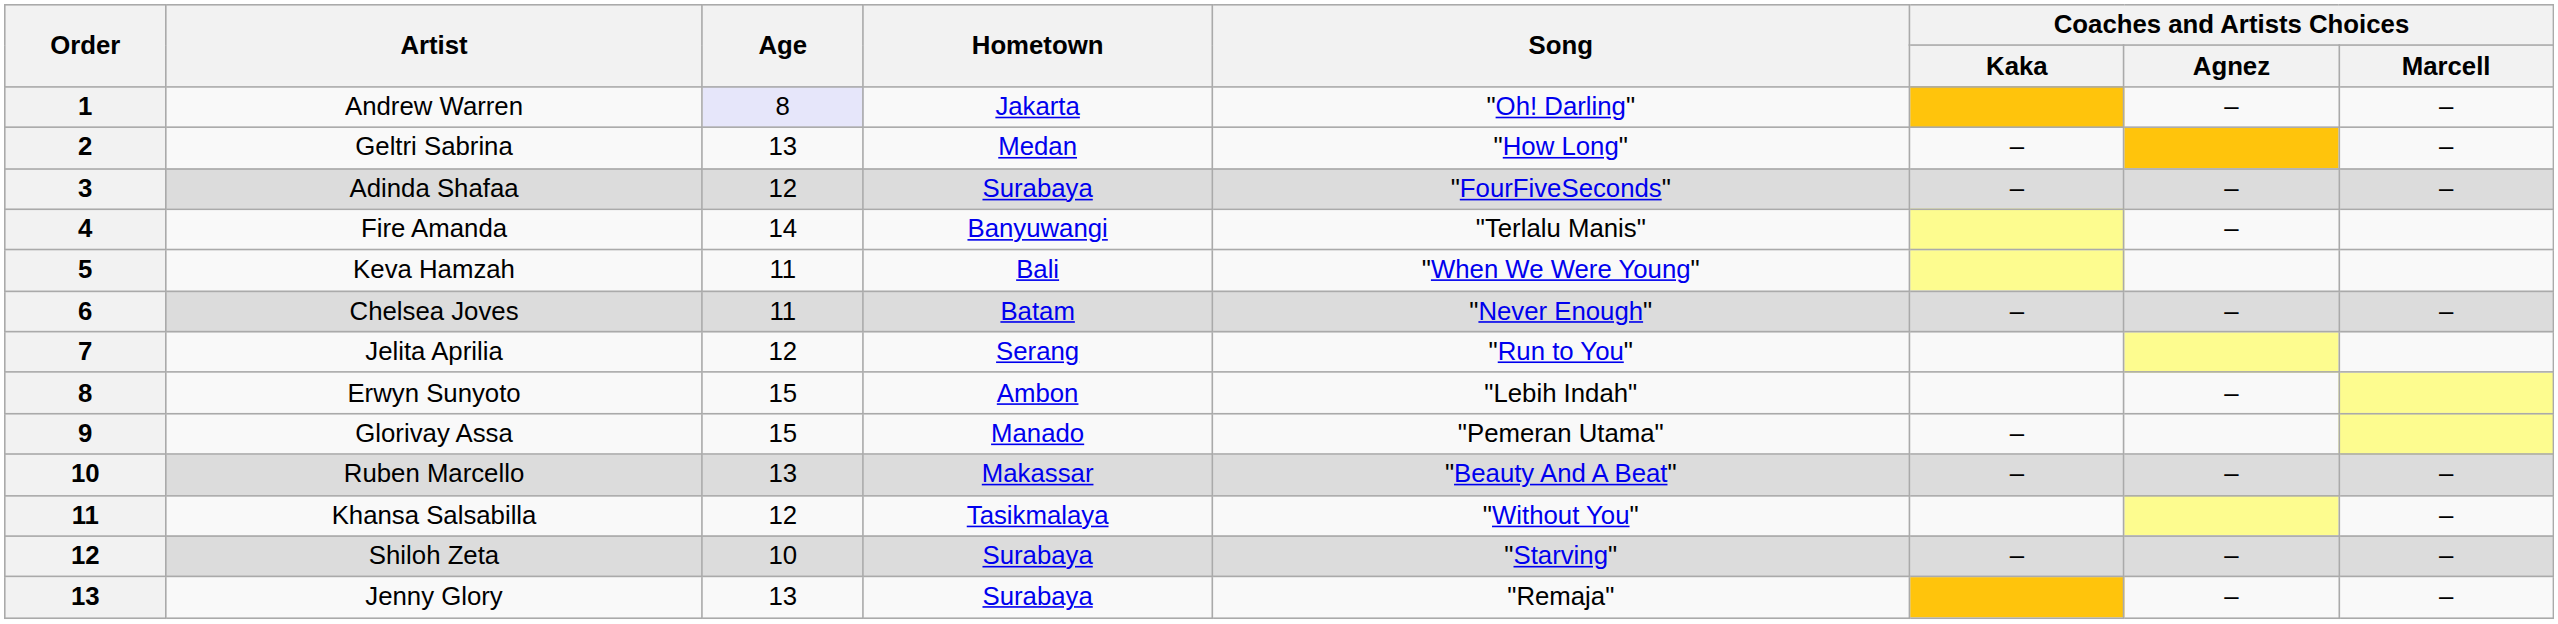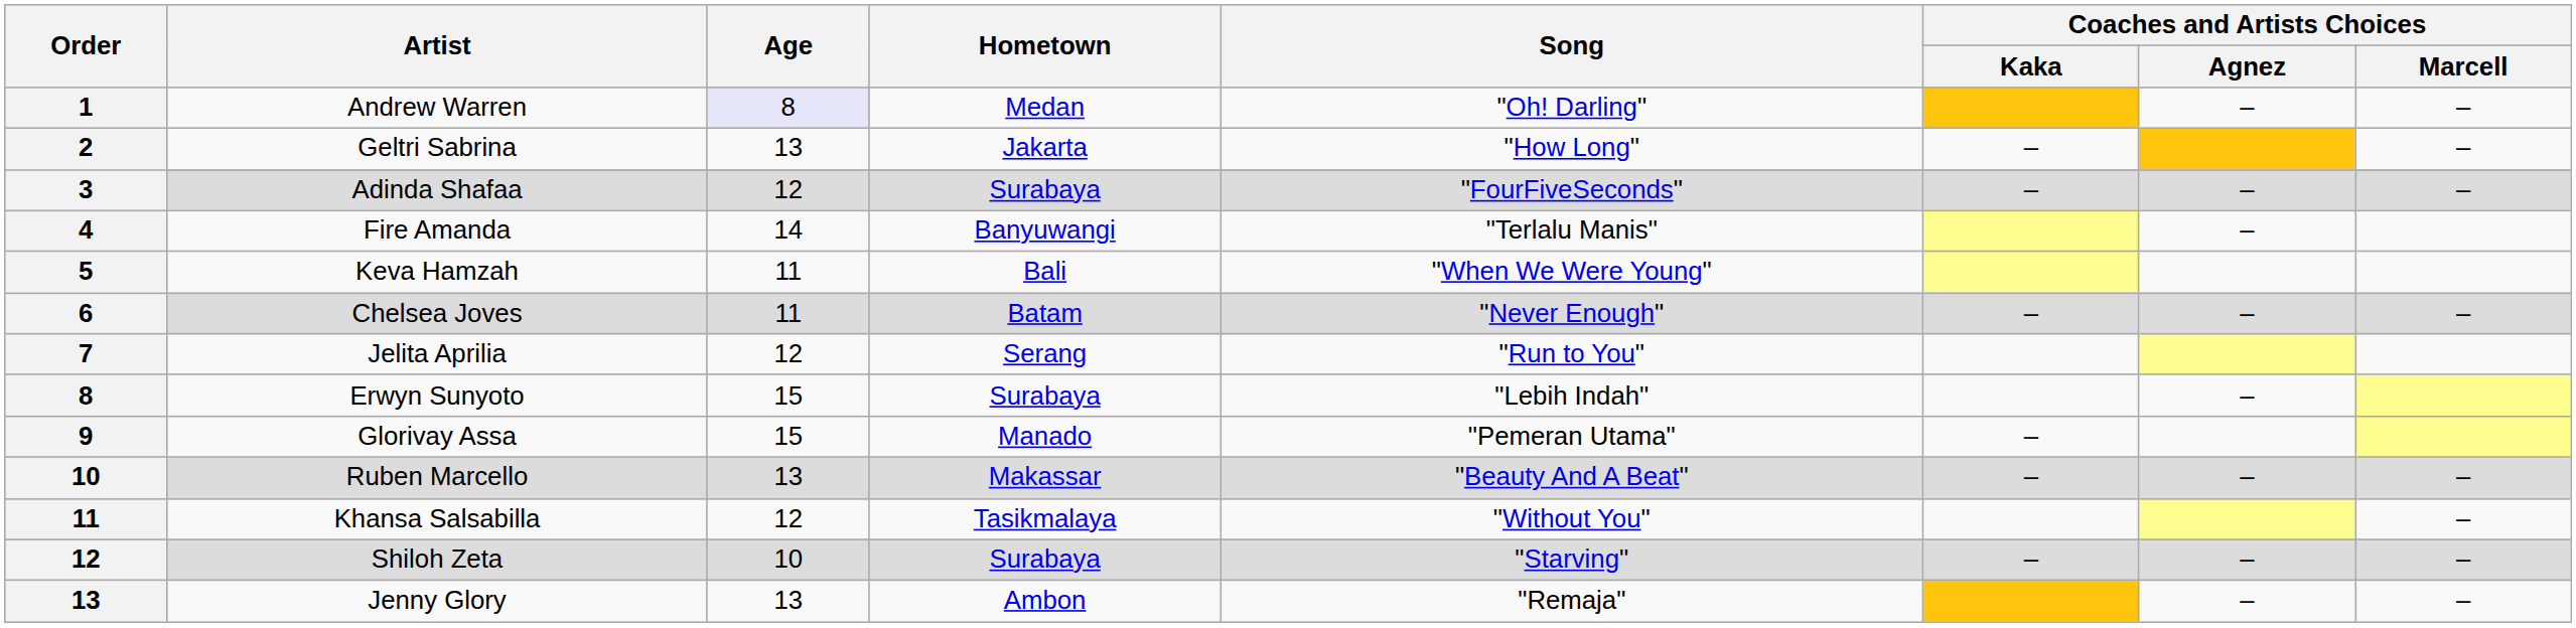 <table class="wikitable" style="text-align:center; width:100%;">
 <tr>
 <th rowspan="2" scope="col" style="width:06%;">Order</th>
 <th rowspan="2" scope="col" style="width:20%;">Artist</th>
 <th rowspan="2" scope="col" style="width:06%;">Age</th>
 <th rowspan="2" scope="col" style="width:13%;">Hometown</th>
 <th rowspan="2" scope="col" style="width:26%;">Song</th>
 <th colspan="3" scope="col" style="width:40%;">Coaches and Artists Choices</th>
 </tr>
 <tr>
 <th style="width:08%;">Kaka</th>
 <th style="width:08%;">Agnez</th>
 <th style="width:08%;">Marcell</th>
 </tr>
 <tr>
 <th>1</th>
 <td>Andrew Warren</td>
 <td style="background: lavender;">8</td>
-<td><a href='#'>Jakarta</a></td>
+<td><a href='#'>Medan</a></td>
 <td>"<a href='#'>Oh! Darling</a>"</td>
 <td style="background:#ffc40c"><strong></strong></td>
 <td>–</td>
 <td>–</td>
 </tr>
 <tr>
 <th>2</th>
 <td>Geltri Sabrina</td>
 <td>13</td>
-<td><a href='#'>Medan</a></td>
+<td><a href='#'>Jakarta</a></td>
 <td>"<a href='#'>How Long</a>"</td>
 <td>–</td>
 <td style="background:#ffc40c"><strong></strong></td>
 <td>–</td>
 </tr>
 <tr style="background:#DCDCDC;">
 <th>3</th>
 <td>Adinda Shafaa</td>
 <td>12</td>
 <td><a href='#'>Surabaya</a></td>
 <td>"<a href='#'>FourFiveSeconds</a>"</td>
 <td>–</td>
 <td>–</td>
 <td>–</td>
 </tr>
 <tr>
 <th>4</th>
 <td>Fire Amanda</td>
 <td>14</td>
 <td><a href='#'>Banyuwangi</a></td>
 <td>"Terlalu Manis"</td>
 <td style="background:#fdfc8f"><strong></strong></td>
 <td>–</td>
 <td><strong></strong></td>
 </tr>
 <tr>
 <th>5</th>
 <td>Keva Hamzah</td>
 <td>11</td>
 <td><a href='#'>Bali</a></td>
 <td>"<a href='#'>When We Were Young</a>"</td>
 <td style="background:#fdfc8f"><strong></strong></td>
 <td><strong></strong></td>
 <td><strong></strong></td>
 </tr>
 <tr style="background:#DCDCDC;">
 <th>6</th>
 <td>Chelsea Joves</td>
 <td>11</td>
 <td><a href='#'>Batam</a></td>
 <td>"<a href='#'>Never Enough</a>"</td>
 <td>–</td>
 <td>–</td>
 <td>–</td>
 </tr>
 <tr>
 <th>7</th>
 <td>Jelita Aprilia</td>
 <td>12</td>
 <td><a href='#'>Serang</a></td>
 <td>"<a href='#'>Run to You</a>"</td>
 <td><strong></strong></td>
 <td style="background:#fdfc8f"><strong></strong></td>
 <td><strong></strong></td>
 </tr>
 <tr>
 <th>8</th>
 <td>Erwyn Sunyoto</td>
 <td>15</td>
-<td><a href='#'>Ambon</a></td>
+<td><a href='#'>Surabaya</a></td>
 <td>"Lebih Indah"</td>
 <td><strong></strong></td>
 <td>–</td>
 <td style="background:#fdfc8f"><strong></strong></td>
 </tr>
 <tr>
 <th>9</th>
 <td>Glorivay Assa</td>
 <td>15</td>
 <td><a href='#'>Manado</a></td>
 <td>"Pemeran Utama"</td>
 <td>–</td>
 <td><strong></strong></td>
 <td style="background:#fdfc8f"><strong></strong></td>
 </tr>
 <tr style="background:#DCDCDC;">
 <th>10</th>
 <td>Ruben Marcello</td>
 <td>13</td>
 <td><a href='#'>Makassar</a></td>
 <td>"<a href='#'>Beauty And A Beat</a>"</td>
 <td>–</td>
 <td>–</td>
 <td>–</td>
 </tr>
 <tr>
 <th>11</th>
 <td>Khansa Salsabilla</td>
 <td>12</td>
 <td><a href='#'>Tasikmalaya</a></td>
 <td>"<a href='#'>Without You</a>"</td>
 <td><strong></strong></td>
 <td style="background:#fdfc8f"><strong></strong></td>
 <td>–</td>
 </tr>
 <tr style="background:#DCDCDC;">
 <th>12</th>
 <td>Shiloh Zeta</td>
 <td>10</td>
 <td><a href='#'>Surabaya</a></td>
 <td>"<a href='#'>Starving</a>"</td>
 <td>–</td>
 <td>–</td>
 <td>–</td>
 </tr>
 <tr>
 <th>13</th>
 <td>Jenny Glory</td>
 <td>13</td>
-<td><a href='#'>Surabaya</a></td>
+<td><a href='#'>Ambon</a></td>
 <td>"Remaja"</td>
 <td style="background:#ffc40c"><strong></strong></td>
 <td>–</td>
 <td>–</td>
 </tr>
 </table>
